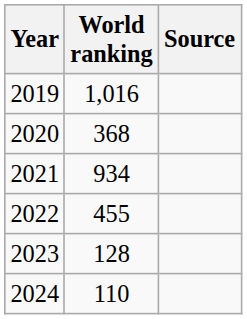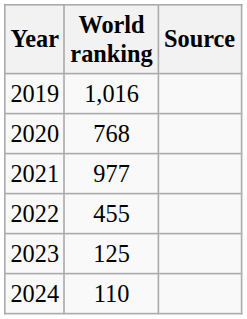 <table class="wikitable" style="text-align:center; font-size: 95%;">
 <tr>
 <th>Year</th>
 <th>World<br>ranking</th>
 <th>Source</th>
 </tr>
 <tr>
 <td>2019</td>
 <td>1,016</td>
 <td></td>
 </tr>
 <tr>
 <td>2020</td>
-<td>368</td>
+<td>768</td>
 <td></td>
 </tr>
 <tr>
 <td>2021</td>
-<td>934</td>
+<td>977</td>
 <td></td>
 </tr>
 <tr>
 <td>2022</td>
 <td>455</td>
 <td></td>
 </tr>
 <tr>
 <td>2023</td>
-<td>128</td>
+<td>125</td>
 <td></td>
 </tr>
 <tr>
 <td>2024</td>
 <td>110</td>
 <td></td>
 </tr>
 </table>
